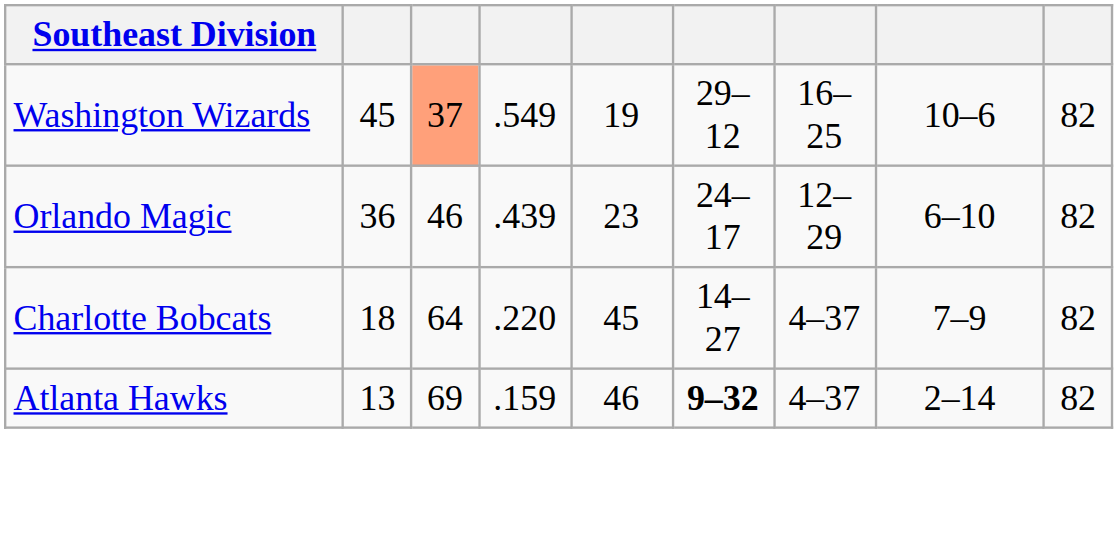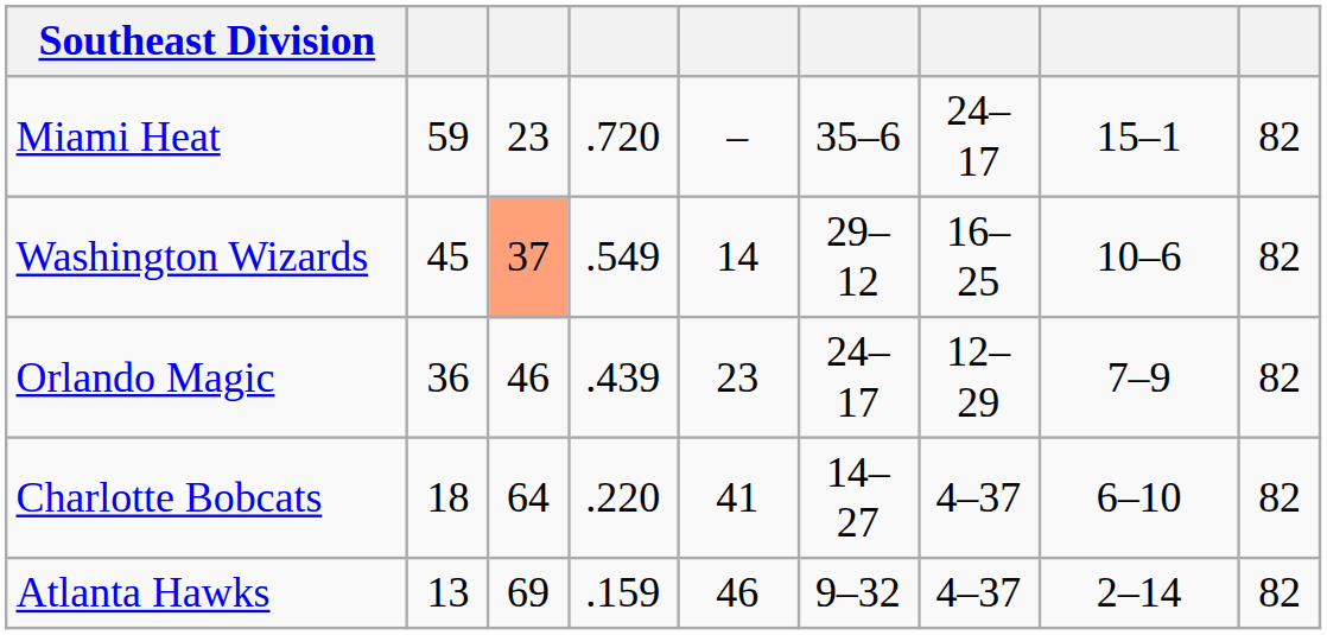 <table class="wikitable" width="470px" style="font-size:95%;">
 <tr>
 <th width="25%"><a href='#'>Southeast Division</a></th>
 <th width="5%"></th>
 <th width="5%"></th>
 <th width="5%"></th>
 <th width="7.5%"></th>
 <th width="7.5%"></th>
 <th width="7.5%"></th>
 <th width="12.5%"></th>
 <th width="5%"></th>
 </tr>
 <tr align=center>
+<td align=left><a href='#'>Miami Heat</a></td>
+<td>59</td>
+<td>23</td>
+<td>.720</td>
+<td>–</td>
+<td>35–6</td>
+<td>24–17</td>
+<td>15–1</td>
+<td>82</td>
+</tr>
+<tr align=center>
 <td align=left><a href='#'>Washington Wizards</a></td>
 <td>45</td>
 <td style="background: lightsalmon;">37</td>
 <td>.549</td>
-<td>19</td>
+<td>14</td>
 <td>29–12</td>
 <td>16–25</td>
 <td>10–6</td>
 <td>82</td>
 </tr>
 <tr align=center>
 <td align=left><a href='#'>Orlando Magic</a></td>
 <td>36</td>
 <td>46</td>
 <td>.439</td>
 <td>23</td>
 <td>24–17</td>
 <td>12–29</td>
-<td>6–10</td>
+<td>7–9</td>
 <td>82</td>
 </tr>
 <tr align=center>
 <td align=left><a href='#'>Charlotte Bobcats</a></td>
 <td>18</td>
 <td>64</td>
 <td>.220</td>
-<td>45</td>
+<td>41</td>
 <td>14–27</td>
 <td>4–37</td>
-<td>7–9</td>
+<td>6–10</td>
 <td>82</td>
 </tr>
 <tr align=center>
 <td align=left><a href='#'>Atlanta Hawks</a></td>
 <td>13</td>
 <td>69</td>
 <td>.159</td>
 <td>46</td>
-<td><strong>9–32</strong></td>
+<td>9–32</td>
 <td>4–37</td>
 <td>2–14</td>
 <td>82</td>
 </tr>
 </table>
